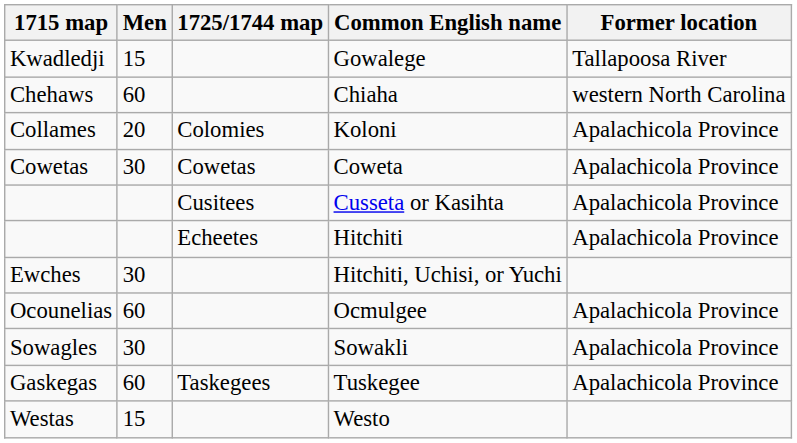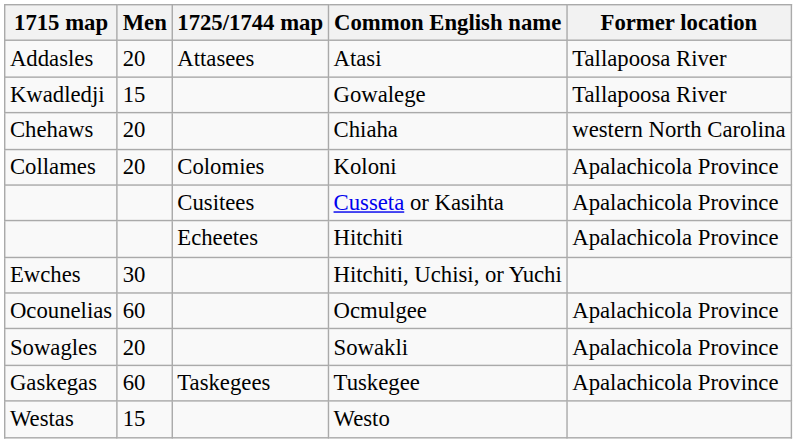 <table class="wikitable">
 <tr>
 <th>1715 map</th>
 <th>Men</th>
 <th>1725/1744 map</th>
 <th>Common English name</th>
 <th>Former location</th>
+</tr>
+<tr>
+<td>Addasles</td>
+<td>20</td>
+<td>Attasees</td>
+<td>Atasi</td>
+<td>Tallapoosa River</td>
 </tr>
 <tr>
 <td>Kwadledji</td>
 <td>15</td>
 <td></td>
 <td>Gowalege</td>
 <td>Tallapoosa River</td>
 </tr>
 <tr>
 <td>Chehaws</td>
-<td>60</td>
+<td>20</td>
 <td></td>
 <td>Chiaha</td>
 <td>western North Carolina</td>
 </tr>
 <tr>
 <td>Collames</td>
 <td>20</td>
 <td>Colomies</td>
 <td>Koloni</td>
-<td>Apalachicola Province</td>
-</tr>
-<tr>
-<td>Cowetas</td>
-<td>30</td>
-<td>Cowetas</td>
-<td>Coweta</td>
 <td>Apalachicola Province</td>
 </tr>
 <tr>
 <td></td>
 <td></td>
 <td>Cusitees</td>
 <td><a href='#'>Cusseta</a> or Kasihta</td>
 <td>Apalachicola Province</td>
 </tr>
 <tr>
 <td></td>
 <td></td>
 <td>Echeetes</td>
 <td>Hitchiti</td>
 <td>Apalachicola Province</td>
 </tr>
 <tr>
 <td>Ewches</td>
 <td>30</td>
 <td></td>
 <td>Hitchiti, Uchisi, or Yuchi</td>
 <td></td>
 </tr>
 <tr>
 <td>Ocounelias</td>
 <td>60</td>
 <td></td>
 <td>Ocmulgee</td>
 <td>Apalachicola Province</td>
 </tr>
 <tr>
 <td>Sowagles</td>
-<td>30</td>
+<td>20</td>
 <td></td>
 <td>Sowakli</td>
 <td>Apalachicola Province</td>
 </tr>
 <tr>
 <td>Gaskegas</td>
 <td>60</td>
 <td>Taskegees</td>
 <td>Tuskegee</td>
 <td>Apalachicola Province</td>
 </tr>
 <tr>
 <td>Westas</td>
 <td>15</td>
 <td></td>
 <td>Westo</td>
 </tr>
 </table>
